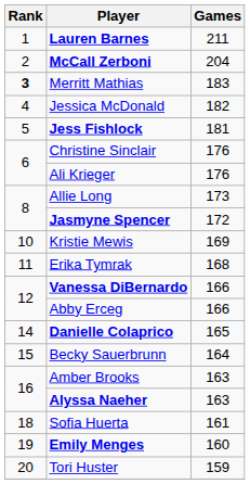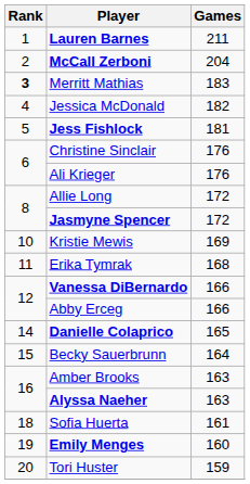 <table class="wikitable" style="text-align:center">
 <tr>
 <th scope=col>Rank</th>
 <th scope=col>Player</th>
 <th scope=col>Games</th>
 </tr>
 <tr>
 <td>1</td>
 <td style="text-align:left;"> <strong><a href='#'>Lauren Barnes</a></strong></td>
 <td>211</td>
 </tr>
 <tr>
 <td>2</td>
 <td style="text-align:left;"> <strong><a href='#'>McCall Zerboni</a></strong></td>
 <td>204</td>
 </tr>
 <tr>
 <td><strong>3</strong></td>
 <td style="text-align:left;"> <a href='#'>Merritt Mathias</a></td>
 <td>183</td>
 </tr>
 <tr>
 <td>4</td>
 <td style="text-align:left;"> <a href='#'>Jessica McDonald</a></td>
 <td>182</td>
 </tr>
 <tr>
 <td>5</td>
 <td style="text-align:left;"> <strong><a href='#'>Jess Fishlock</a></strong></td>
 <td>181</td>
 </tr>
 <tr>
 <td rowspan="2">6</td>
 <td style="text-align:left;"> <a href='#'>Christine Sinclair</a></td>
 <td>176</td>
 </tr>
 <tr>
 <td style="text-align:left;"> <a href='#'>Ali Krieger</a></td>
 <td>176</td>
 </tr>
 <tr>
 <td rowspan="2">8</td>
 <td style="text-align:left;"> <a href='#'>Allie Long</a></td>
-<td>173</td>
+<td>172</td>
 </tr>
 <tr>
 <td style="text-align:left;"> <strong><a href='#'>Jasmyne Spencer</a></strong></td>
 <td>172</td>
 </tr>
 <tr>
 <td>10</td>
 <td style="text-align:left;"> <a href='#'>Kristie Mewis</a></td>
 <td>169</td>
 </tr>
 <tr>
 <td>11</td>
 <td style="text-align:left;"> <a href='#'>Erika Tymrak</a></td>
 <td>168</td>
 </tr>
 <tr>
 <td rowspan="2">12</td>
 <td style="text-align:left;"> <strong><a href='#'>Vanessa DiBernardo</a></strong></td>
 <td>166</td>
 </tr>
 <tr>
 <td style="text-align:left;"> <a href='#'>Abby Erceg</a></td>
 <td>166</td>
 </tr>
 <tr>
 <td>14</td>
 <td style="text-align:left;"> <strong><a href='#'>Danielle Colaprico</a></strong></td>
 <td>165</td>
 </tr>
 <tr>
 <td>15</td>
 <td style="text-align:left;"> <a href='#'>Becky Sauerbrunn</a></td>
 <td>164</td>
 </tr>
 <tr>
 <td rowspan="2">16</td>
 <td style="text-align:left;"> <a href='#'>Amber Brooks</a></td>
 <td>163</td>
 </tr>
 <tr>
 <td style="text-align:left;"> <strong><a href='#'>Alyssa Naeher</a></strong></td>
 <td>163</td>
 </tr>
 <tr>
 <td>18</td>
 <td style="text-align:left;"> <a href='#'>Sofia Huerta</a></td>
 <td>161</td>
 </tr>
 <tr>
 <td>19</td>
 <td style="text-align:left;"> <strong><a href='#'>Emily Menges</a></strong></td>
 <td>160</td>
 </tr>
 <tr>
 <td>20</td>
 <td style="text-align:left;"> <a href='#'>Tori Huster</a></td>
 <td>159</td>
 </tr>
 <tr>
 </tr>
 </table>
